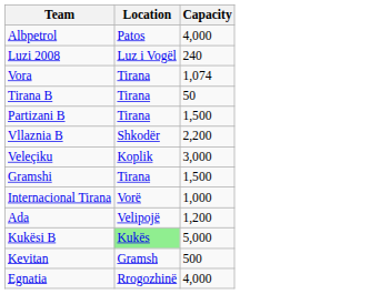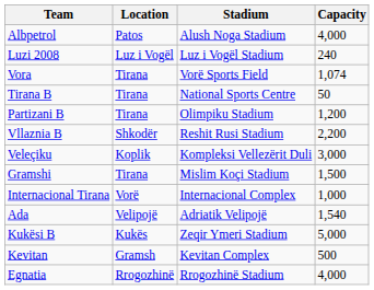 <table class="wikitable sortable">
 <tr>
 <th>Team</th>
 <th>Location</th>
+<th>Stadium</th>
 <th>Capacity</th>
 </tr>
 <tr>
 <td><a href='#'>Albpetrol</a></td>
 <td><a href='#'>Patos</a></td>
+<td><a href='#'>Alush Noga Stadium</a></td>
 <td>4,000</td>
 </tr>
 <tr>
 <td><a href='#'>Luzi 2008</a></td>
 <td><a href='#'>Luz i Vogël</a></td>
+<td><a href='#'>Luz i Vogël Stadium</a></td>
 <td>240</td>
 </tr>
 <tr>
 <td><a href='#'>Vora</a></td>
 <td><a href='#'>Tirana</a></td>
+<td><a href='#'>Vorë Sports Field</a></td>
 <td>1,074</td>
 </tr>
 <tr>
 <td><a href='#'>Tirana B</a></td>
 <td><a href='#'>Tirana</a></td>
+<td><a href='#'>National Sports Centre</a></td>
 <td>50</td>
 </tr>
 <tr>
 <td><a href='#'>Partizani B</a></td>
 <td><a href='#'>Tirana</a></td>
-<td>1,500</td>
+<td><a href='#'>Olimpiku Stadium</a></td>
+<td>1,200</td>
 </tr>
 <tr>
 <td><a href='#'>Vllaznia B</a></td>
 <td><a href='#'>Shkodër</a></td>
+<td><a href='#'>Reshit Rusi Stadium</a></td>
 <td>2,200</td>
 </tr>
 <tr>
 <td><a href='#'>Veleçiku</a></td>
 <td><a href='#'>Koplik</a></td>
+<td><a href='#'>Kompleksi Vellezërit Duli</a></td>
 <td>3,000</td>
 </tr>
 <tr>
 <td><a href='#'>Gramshi</a></td>
 <td><a href='#'>Tirana</a></td>
+<td><a href='#'>Mislim Koçi Stadium</a></td>
 <td>1,500</td>
 </tr>
 <tr>
 <td><a href='#'>Internacional Tirana</a></td>
 <td><a href='#'>Vorë</a></td>
+<td><a href='#'>Internacional Complex</a></td>
 <td>1,000</td>
 </tr>
 <tr>
 <td><a href='#'>Ada</a></td>
 <td><a href='#'>Velipojë</a></td>
-<td>1,200</td>
+<td><a href='#'>Adriatik Velipojë</a></td>
+<td>1,540</td>
 </tr>
 <tr>
 <td><a href='#'>Kukësi B</a></td>
-<td style="background: lightgreen;"><a href='#'>Kukës</a></td>
+<td><a href='#'>Kukës</a></td>
+<td><a href='#'>Zeqir Ymeri Stadium</a></td>
 <td>5,000</td>
 </tr>
 <tr>
 <td><a href='#'>Kevitan</a></td>
 <td><a href='#'>Gramsh</a></td>
+<td><a href='#'>Kevitan Complex</a></td>
 <td>500</td>
 </tr>
 <tr>
 <td><a href='#'>Egnatia</a></td>
 <td><a href='#'>Rrogozhinë</a></td>
+<td><a href='#'>Rrogozhinë Stadium</a></td>
 <td>4,000</td>
 </tr>
 </table>
